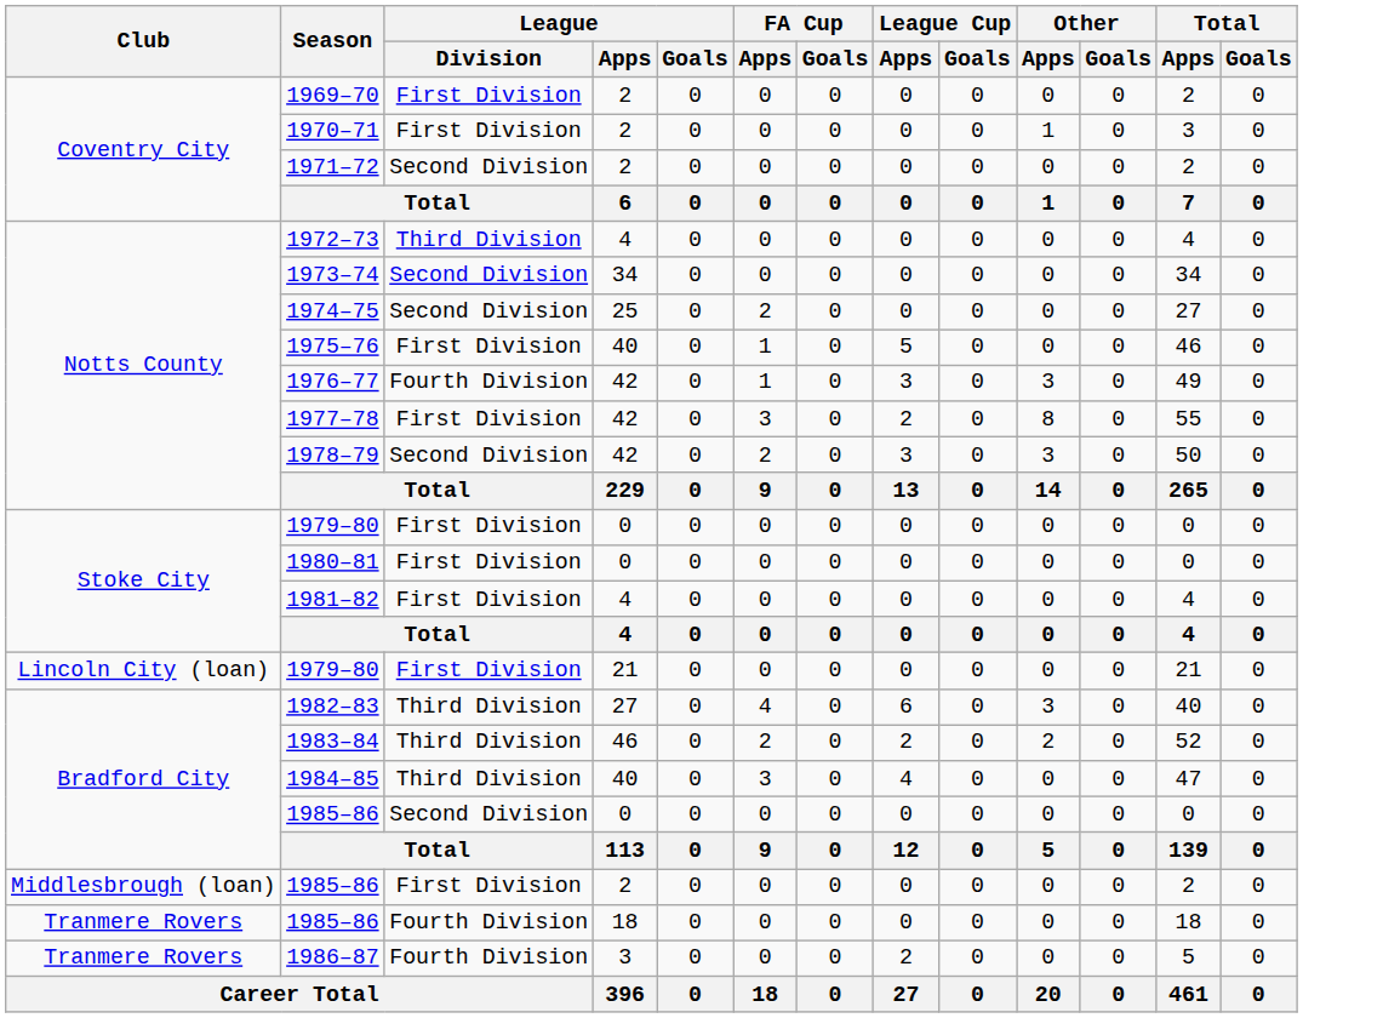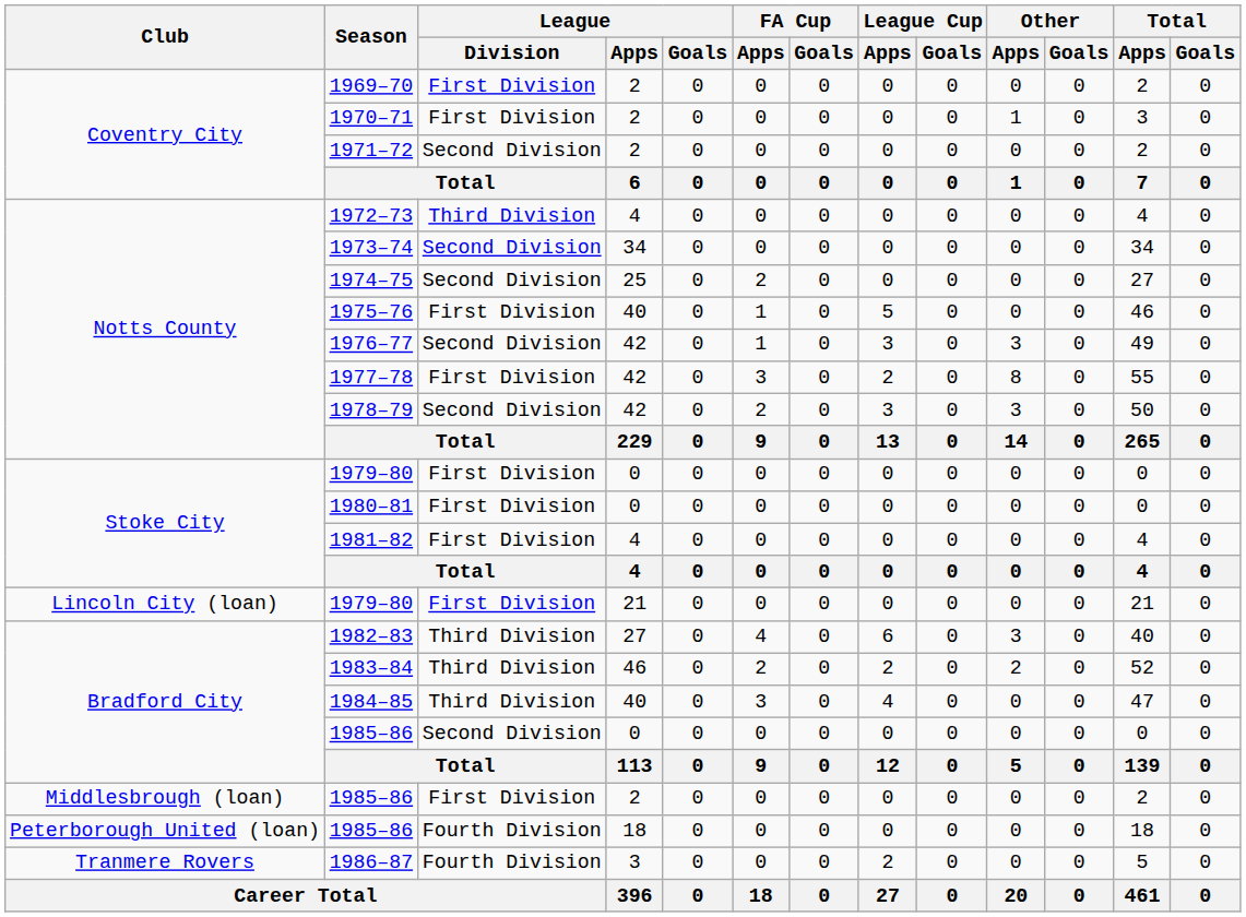 <table class="wikitable" style="text-align: center;">
 <tr>
 <th rowspan="2">Club</th>
 <th rowspan="2">Season</th>
 <th colspan="3">League</th>
 <th colspan="2">FA Cup</th>
 <th colspan="2">League Cup</th>
 <th colspan="2">Other</th>
 <th colspan="2">Total</th>
 </tr>
 <tr>
 <th>Division</th>
 <th>Apps</th>
 <th>Goals</th>
 <th>Apps</th>
 <th>Goals</th>
 <th>Apps</th>
 <th>Goals</th>
 <th>Apps</th>
 <th>Goals</th>
 <th>Apps</th>
 <th>Goals</th>
 </tr>
 <tr>
 <td rowspan="4"><a href='#'>Coventry City</a></td>
 <td><a href='#'>1969–70</a></td>
 <td><a href='#'>First Division</a></td>
 <td>2</td>
 <td>0</td>
 <td>0</td>
 <td>0</td>
 <td>0</td>
 <td>0</td>
 <td>0</td>
 <td>0</td>
 <td>2</td>
 <td>0</td>
 </tr>
 <tr>
 <td><a href='#'>1970–71</a></td>
 <td>First Division</td>
 <td>2</td>
 <td>0</td>
 <td>0</td>
 <td>0</td>
 <td>0</td>
 <td>0</td>
 <td>1</td>
 <td>0</td>
 <td>3</td>
 <td>0</td>
 </tr>
 <tr>
 <td><a href='#'>1971–72</a></td>
 <td>Second Division</td>
 <td>2</td>
 <td>0</td>
 <td>0</td>
 <td>0</td>
 <td>0</td>
 <td>0</td>
 <td>0</td>
 <td>0</td>
 <td>2</td>
 <td>0</td>
 </tr>
 <tr>
 <th colspan="2">Total</th>
 <th>6</th>
 <th>0</th>
 <th>0</th>
 <th>0</th>
 <th>0</th>
 <th>0</th>
 <th>1</th>
 <th>0</th>
 <th>7</th>
 <th>0</th>
 </tr>
 <tr>
 <td rowspan="8"><a href='#'>Notts County</a></td>
 <td><a href='#'>1972–73</a></td>
 <td><a href='#'>Third Division</a></td>
 <td>4</td>
 <td>0</td>
 <td>0</td>
 <td>0</td>
 <td>0</td>
 <td>0</td>
 <td>0</td>
 <td>0</td>
 <td>4</td>
 <td>0</td>
 </tr>
 <tr>
 <td><a href='#'>1973–74</a></td>
 <td><a href='#'>Second Division</a></td>
 <td>34</td>
 <td>0</td>
 <td>0</td>
 <td>0</td>
 <td>0</td>
 <td>0</td>
 <td>0</td>
 <td>0</td>
 <td>34</td>
 <td>0</td>
 </tr>
 <tr>
 <td><a href='#'>1974–75</a></td>
 <td>Second Division</td>
 <td>25</td>
 <td>0</td>
 <td>2</td>
 <td>0</td>
 <td>0</td>
 <td>0</td>
 <td>0</td>
 <td>0</td>
 <td>27</td>
 <td>0</td>
 </tr>
 <tr>
 <td><a href='#'>1975–76</a></td>
 <td>First Division</td>
 <td>40</td>
 <td>0</td>
 <td>1</td>
 <td>0</td>
 <td>5</td>
 <td>0</td>
 <td>0</td>
 <td>0</td>
 <td>46</td>
 <td>0</td>
 </tr>
 <tr>
 <td><a href='#'>1976–77</a></td>
-<td>Fourth Division</td>
+<td>Second Division</td>
 <td>42</td>
 <td>0</td>
 <td>1</td>
 <td>0</td>
 <td>3</td>
 <td>0</td>
 <td>3</td>
 <td>0</td>
 <td>49</td>
 <td>0</td>
 </tr>
 <tr>
 <td><a href='#'>1977–78</a></td>
 <td>First Division</td>
 <td>42</td>
 <td>0</td>
 <td>3</td>
 <td>0</td>
 <td>2</td>
 <td>0</td>
 <td>8</td>
 <td>0</td>
 <td>55</td>
 <td>0</td>
 </tr>
 <tr>
 <td><a href='#'>1978–79</a></td>
 <td>Second Division</td>
 <td>42</td>
 <td>0</td>
 <td>2</td>
 <td>0</td>
 <td>3</td>
 <td>0</td>
 <td>3</td>
 <td>0</td>
 <td>50</td>
 <td>0</td>
 </tr>
 <tr>
 <th colspan="2">Total</th>
 <th>229</th>
 <th>0</th>
 <th>9</th>
 <th>0</th>
 <th>13</th>
 <th>0</th>
 <th>14</th>
 <th>0</th>
 <th>265</th>
 <th>0</th>
 </tr>
 <tr>
 <td rowspan="4"><a href='#'>Stoke City</a></td>
 <td><a href='#'>1979–80</a></td>
 <td>First Division</td>
 <td>0</td>
 <td>0</td>
 <td>0</td>
 <td>0</td>
 <td>0</td>
 <td>0</td>
 <td>0</td>
 <td>0</td>
 <td>0</td>
 <td>0</td>
 </tr>
 <tr>
 <td><a href='#'>1980–81</a></td>
 <td>First Division</td>
 <td>0</td>
 <td>0</td>
 <td>0</td>
 <td>0</td>
 <td>0</td>
 <td>0</td>
 <td>0</td>
 <td>0</td>
 <td>0</td>
 <td>0</td>
 </tr>
 <tr>
 <td><a href='#'>1981–82</a></td>
 <td>First Division</td>
 <td>4</td>
 <td>0</td>
 <td>0</td>
 <td>0</td>
 <td>0</td>
 <td>0</td>
 <td>0</td>
 <td>0</td>
 <td>4</td>
 <td>0</td>
 </tr>
 <tr>
 <th colspan="2">Total</th>
 <th>4</th>
 <th>0</th>
 <th>0</th>
 <th>0</th>
 <th>0</th>
 <th>0</th>
 <th>0</th>
 <th>0</th>
 <th>4</th>
 <th>0</th>
 </tr>
 <tr>
 <td><a href='#'>Lincoln City</a> (loan)</td>
 <td><a href='#'>1979–80</a></td>
 <td><a href='#'>First Division</a></td>
 <td>21</td>
 <td>0</td>
 <td>0</td>
 <td>0</td>
 <td>0</td>
 <td>0</td>
 <td>0</td>
 <td>0</td>
 <td>21</td>
 <td>0</td>
 </tr>
 <tr>
 <td rowspan="5"><a href='#'>Bradford City</a></td>
 <td><a href='#'>1982–83</a></td>
 <td>Third Division</td>
 <td>27</td>
 <td>0</td>
 <td>4</td>
 <td>0</td>
 <td>6</td>
 <td>0</td>
 <td>3</td>
 <td>0</td>
 <td>40</td>
 <td>0</td>
 </tr>
 <tr>
 <td><a href='#'>1983–84</a></td>
 <td>Third Division</td>
 <td>46</td>
 <td>0</td>
 <td>2</td>
 <td>0</td>
 <td>2</td>
 <td>0</td>
 <td>2</td>
 <td>0</td>
 <td>52</td>
 <td>0</td>
 </tr>
 <tr>
 <td><a href='#'>1984–85</a></td>
 <td>Third Division</td>
 <td>40</td>
 <td>0</td>
 <td>3</td>
 <td>0</td>
 <td>4</td>
 <td>0</td>
 <td>0</td>
 <td>0</td>
 <td>47</td>
 <td>0</td>
 </tr>
 <tr>
 <td><a href='#'>1985–86</a></td>
 <td>Second Division</td>
 <td>0</td>
 <td>0</td>
 <td>0</td>
 <td>0</td>
 <td>0</td>
 <td>0</td>
 <td>0</td>
 <td>0</td>
 <td>0</td>
 <td>0</td>
 </tr>
 <tr>
 <th colspan="2">Total</th>
 <th>113</th>
 <th>0</th>
 <th>9</th>
 <th>0</th>
 <th>12</th>
 <th>0</th>
 <th>5</th>
 <th>0</th>
 <th>139</th>
 <th>0</th>
 </tr>
 <tr>
 <td><a href='#'>Middlesbrough</a> (loan)</td>
 <td><a href='#'>1985–86</a></td>
 <td>First Division</td>
 <td>2</td>
 <td>0</td>
 <td>0</td>
 <td>0</td>
 <td>0</td>
 <td>0</td>
 <td>0</td>
 <td>0</td>
 <td>2</td>
 <td>0</td>
 </tr>
 <tr>
-<td><a href='#'>Tranmere Rovers</a></td>
+<td><a href='#'>Peterborough United</a> (loan)</td>
 <td><a href='#'>1985–86</a></td>
 <td>Fourth Division</td>
 <td>18</td>
 <td>0</td>
 <td>0</td>
 <td>0</td>
 <td>0</td>
 <td>0</td>
 <td>0</td>
 <td>0</td>
 <td>18</td>
 <td>0</td>
 </tr>
 <tr>
 <td><a href='#'>Tranmere Rovers</a></td>
 <td><a href='#'>1986–87</a></td>
 <td>Fourth Division</td>
 <td>3</td>
 <td>0</td>
 <td>0</td>
 <td>0</td>
 <td>2</td>
 <td>0</td>
 <td>0</td>
 <td>0</td>
 <td>5</td>
 <td>0</td>
 </tr>
 <tr>
 <th colspan="3">Career Total</th>
 <th>396</th>
 <th>0</th>
 <th>18</th>
 <th>0</th>
 <th>27</th>
 <th>0</th>
 <th>20</th>
 <th>0</th>
 <th>461</th>
 <th>0</th>
 </tr>
 </table>
